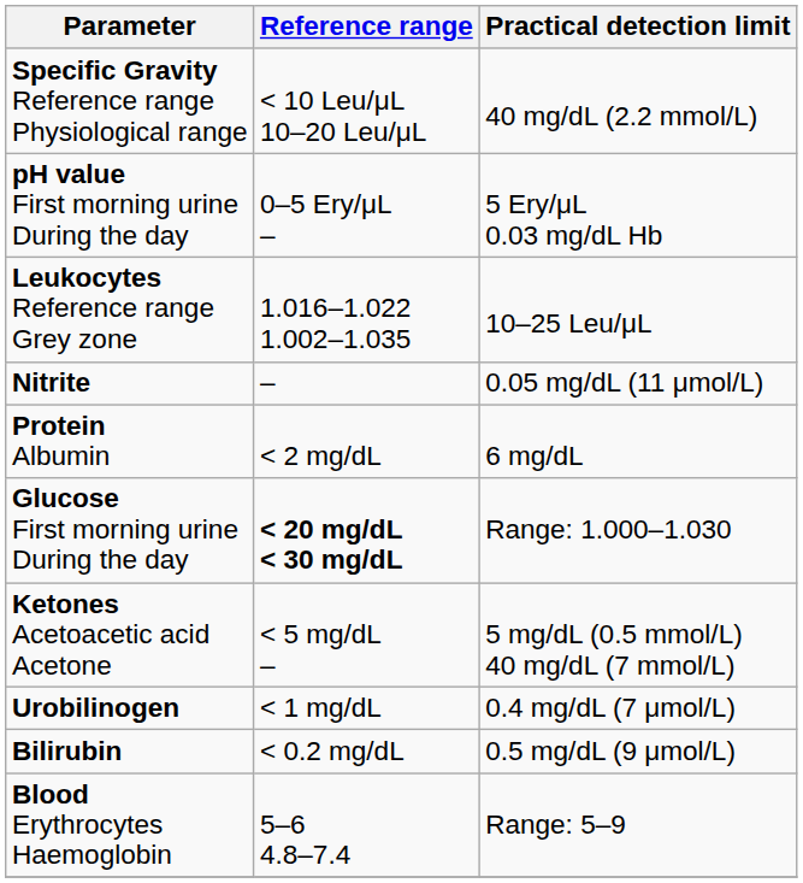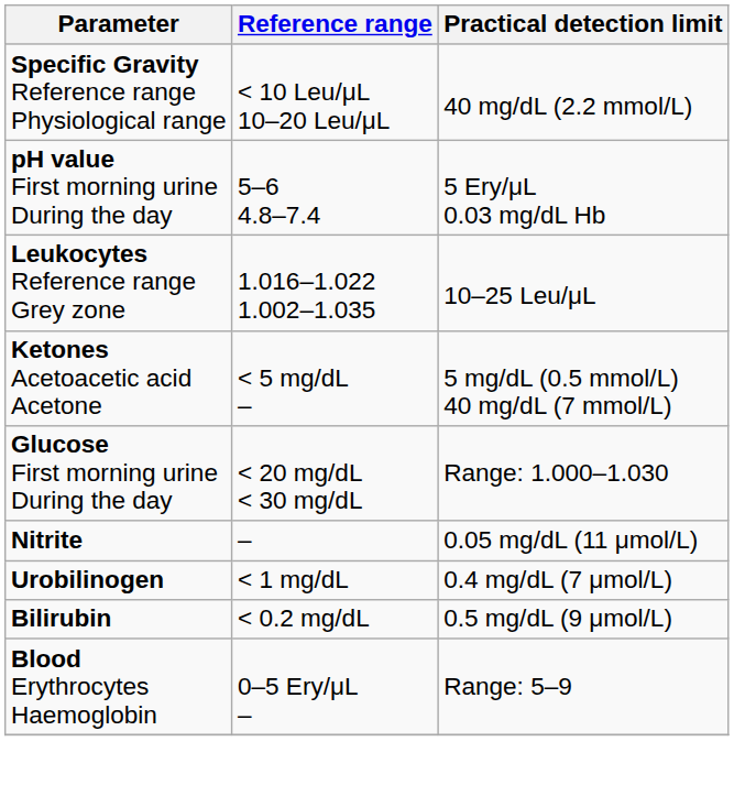 <table class="wikitable" border="1">
 <tr valign="top">
 <th>Parameter</th>
 <th><a href='#'>Reference range</a> <br><div></div></th>
 <th>Practical detection limit</th>
 </tr>
 <tr>
 <td><strong>Specific Gravity</strong><br>Reference range<br>Physiological range</td>
 <td><br>< 10 Leu/μL<br>10–20 Leu/μL</td>
 <td><br>40 mg/dL (2.2 mmol/L)</td>
 </tr>
 <tr>
 <td><strong>pH value</strong><br>First morning urine<br>During the day</td>
-<td><br>0–5 Ery/μL<br>–</td>
+<td><br>5–6<br>4.8–7.4</td>
 <td><br>5 Ery/μL<br>0.03 mg/dL Hb</td>
 </tr>
 <tr>
 <td><strong>Leukocytes</strong><br>Reference range<br>Grey zone</td>
 <td><br>1.016–1.022<br>1.002–1.035</td>
 <td><br>10–25 Leu/μL</td>
 </tr>
 <tr>
+<td><strong>Ketones</strong><br>Acetoacetic acid<br>Acetone</td>
+<td><br>< 5 mg/dL<br>–</td>
+<td><br>5 mg/dL (0.5 mmol/L)<br>40 mg/dL (7 mmol/L)</td>
+</tr>
+<tr>
+<td><strong>Glucose</strong><br>First morning urine<br>During the day</td>
+<td><br>< 20 mg/dL<br>< 30 mg/dL</td>
+<td>Range: 1.000–1.030</td>
+</tr>
+<tr>
 <td><strong>Nitrite</strong></td>
 <td>–</td>
 <td>0.05 mg/dL (11 μmol/L)</td>
-</tr>
-<tr>
-<td><strong>Protein</strong><br>Albumin</td>
-<td><br>< 2 mg/dL</td>
-<td><br>6 mg/dL</td>
-</tr>
-<tr>
-<td><strong>Glucose</strong><br>First morning urine<br>During the day</td>
-<td><strong><br>< 20 mg/dL<br>< 30 mg/dL</strong></td>
-<td>Range: 1.000–1.030</td>
-</tr>
-<tr>
-<td><strong>Ketones</strong><br>Acetoacetic acid<br>Acetone</td>
-<td><br>< 5 mg/dL<br>–</td>
-<td><br>5 mg/dL (0.5 mmol/L)<br>40 mg/dL (7 mmol/L)</td>
 </tr>
 <tr>
 <td><strong>Urobilinogen</strong></td>
 <td>< 1 mg/dL</td>
 <td>0.4 mg/dL (7 μmol/L)</td>
 </tr>
 <tr>
 <td><strong>Bilirubin</strong></td>
 <td>< 0.2 mg/dL</td>
 <td>0.5 mg/dL (9 μmol/L)</td>
 </tr>
 <tr>
 <td><strong>Blood</strong><br>Erythrocytes<br>Haemoglobin</td>
-<td><br>5–6<br>4.8–7.4</td>
+<td><br>0–5 Ery/μL<br>–</td>
 <td>Range: 5–9</td>
 </tr>
 <tr>
 </tr>
 </table>
